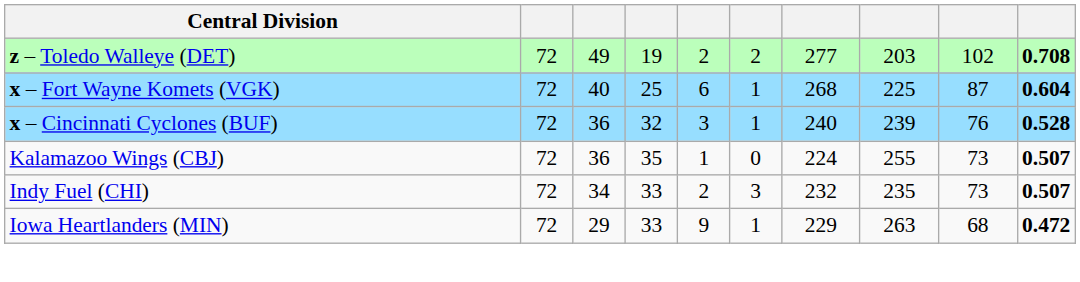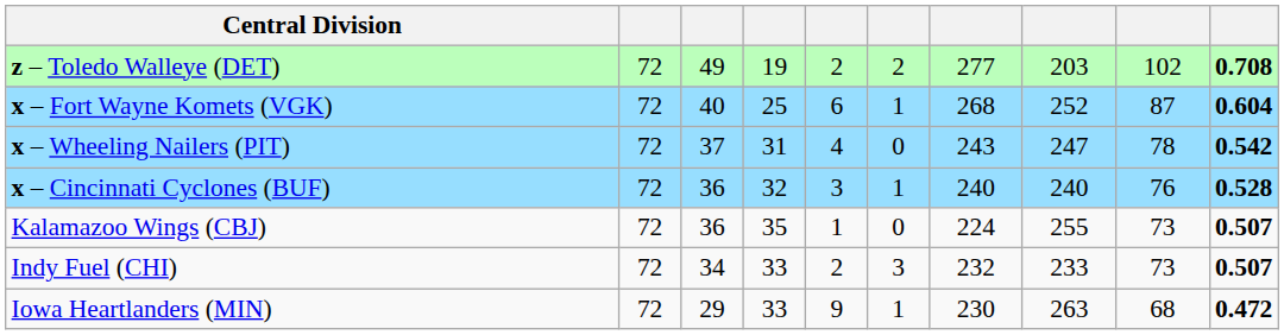 <table class="wikitable sortable" style="text-align:center; width:50em">
 <tr>
 <th style="width:50%;" class="unsortable">Central Division</th>
 <th width="5%"></th>
 <th width="5%"></th>
 <th width="5%"></th>
 <th width="5%"></th>
 <th width="5%"></th>
 <th width="7.5%"></th>
 <th width="7.5%"></th>
 <th width="7.5%"></th>
 <th width="7.5%"></th>
 </tr>
 <tr bgcolor=#bbffbb>
 <td align=left><strong>z</strong> – <a href='#'>Toledo Walleye</a> (<a href='#'>DET</a>)</td>
 <td>72</td>
 <td>49</td>
 <td>19</td>
 <td>2</td>
 <td>2</td>
 <td>277</td>
 <td>203</td>
 <td>102</td>
 <td><strong>0.708</strong></td>
 </tr>
 <tr bgcolor=#97DEFF>
 <td align=left><strong>x</strong> – <a href='#'>Fort Wayne Komets</a> (<a href='#'>VGK</a>)</td>
 <td>72</td>
 <td>40</td>
 <td>25</td>
 <td>6</td>
 <td>1</td>
 <td>268</td>
-<td>225</td>
+<td>252</td>
 <td>87</td>
 <td><strong>0.604</strong></td>
+</tr>
+<tr bgcolor=#97DEFF>
+<td align=left><strong>x</strong> – <a href='#'>Wheeling Nailers</a> (<a href='#'>PIT</a>)</td>
+<td>72</td>
+<td>37</td>
+<td>31</td>
+<td>4</td>
+<td>0</td>
+<td>243</td>
+<td>247</td>
+<td>78</td>
+<td><strong>0.542</strong></td>
 </tr>
 <tr bgcolor=#97DEFF>
 <td align=left><strong>x</strong> – <a href='#'>Cincinnati Cyclones</a> (<a href='#'>BUF</a>)</td>
 <td>72</td>
 <td>36</td>
 <td>32</td>
 <td>3</td>
 <td>1</td>
 <td>240</td>
-<td>239</td>
+<td>240</td>
 <td>76</td>
 <td><strong>0.528</strong></td>
 </tr>
 <tr bgcolor=>
 <td align=left><a href='#'>Kalamazoo Wings</a> (<a href='#'>CBJ</a>)</td>
 <td>72</td>
 <td>36</td>
 <td>35</td>
 <td>1</td>
 <td>0</td>
 <td>224</td>
 <td>255</td>
 <td>73</td>
 <td><strong>0.507</strong></td>
 </tr>
 <tr bgcolor=>
 <td align=left><a href='#'>Indy Fuel</a> (<a href='#'>CHI</a>)</td>
 <td>72</td>
 <td>34</td>
 <td>33</td>
 <td>2</td>
 <td>3</td>
 <td>232</td>
-<td>235</td>
+<td>233</td>
 <td>73</td>
 <td><strong>0.507</strong></td>
 </tr>
 <tr bgcolor=>
 <td align=left><a href='#'>Iowa Heartlanders</a> (<a href='#'>MIN</a>)</td>
 <td>72</td>
 <td>29</td>
 <td>33</td>
 <td>9</td>
 <td>1</td>
-<td>229</td>
+<td>230</td>
 <td>263</td>
 <td>68</td>
 <td><strong>0.472</strong></td>
 </tr>
 </table>
